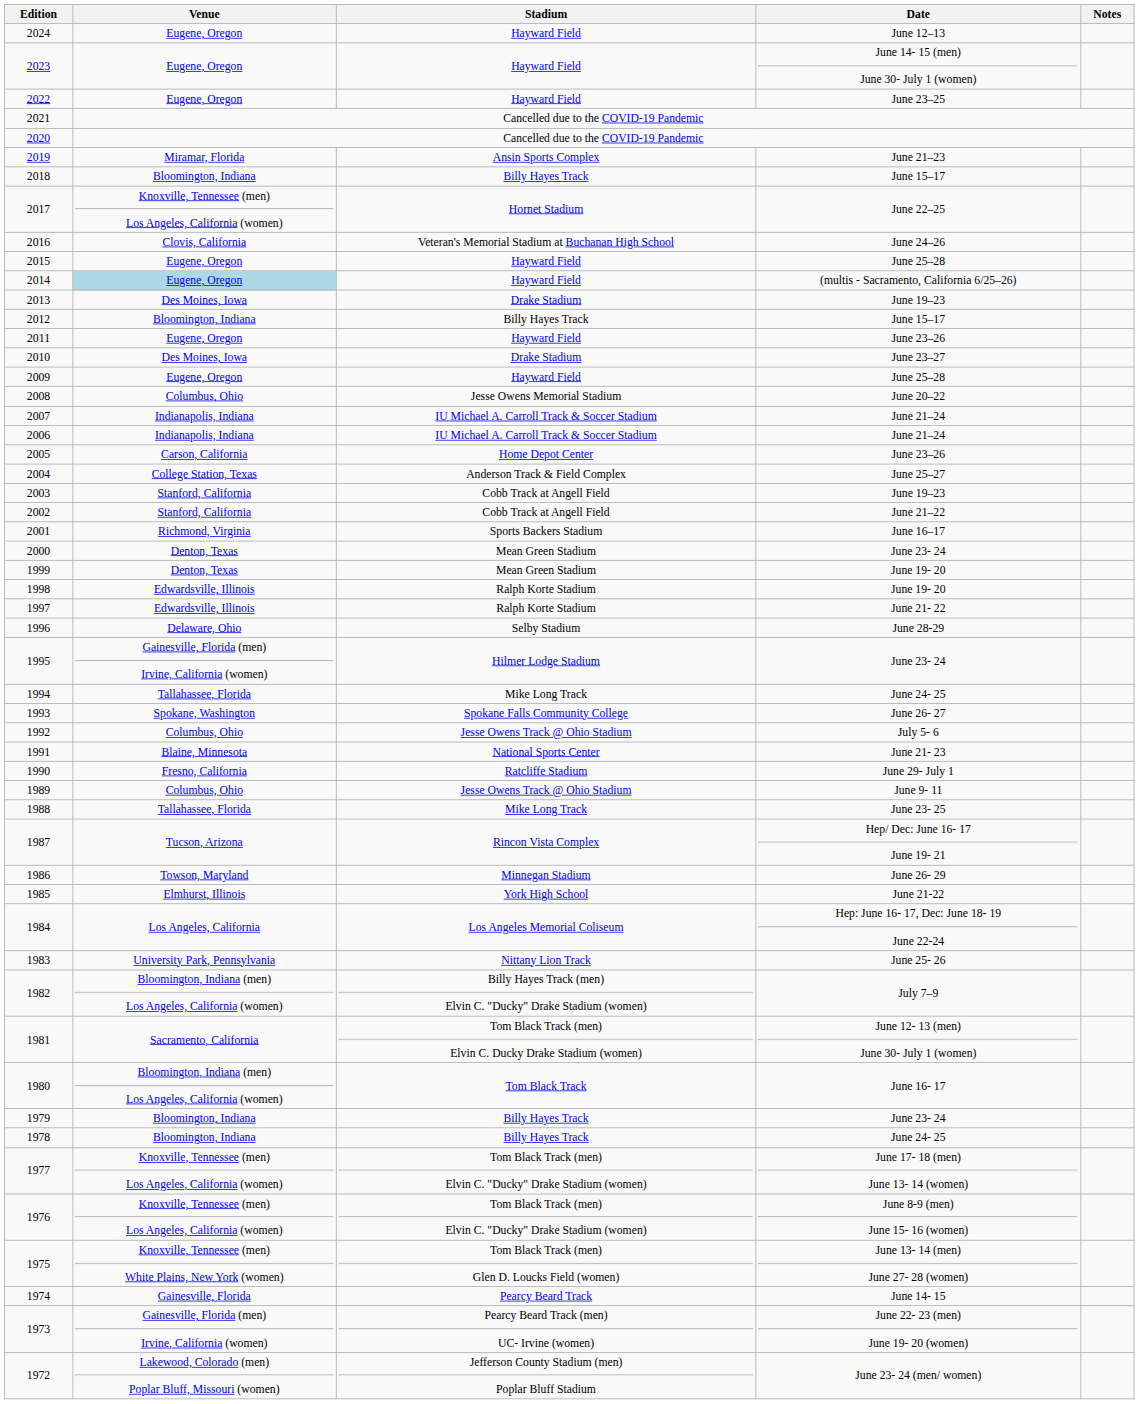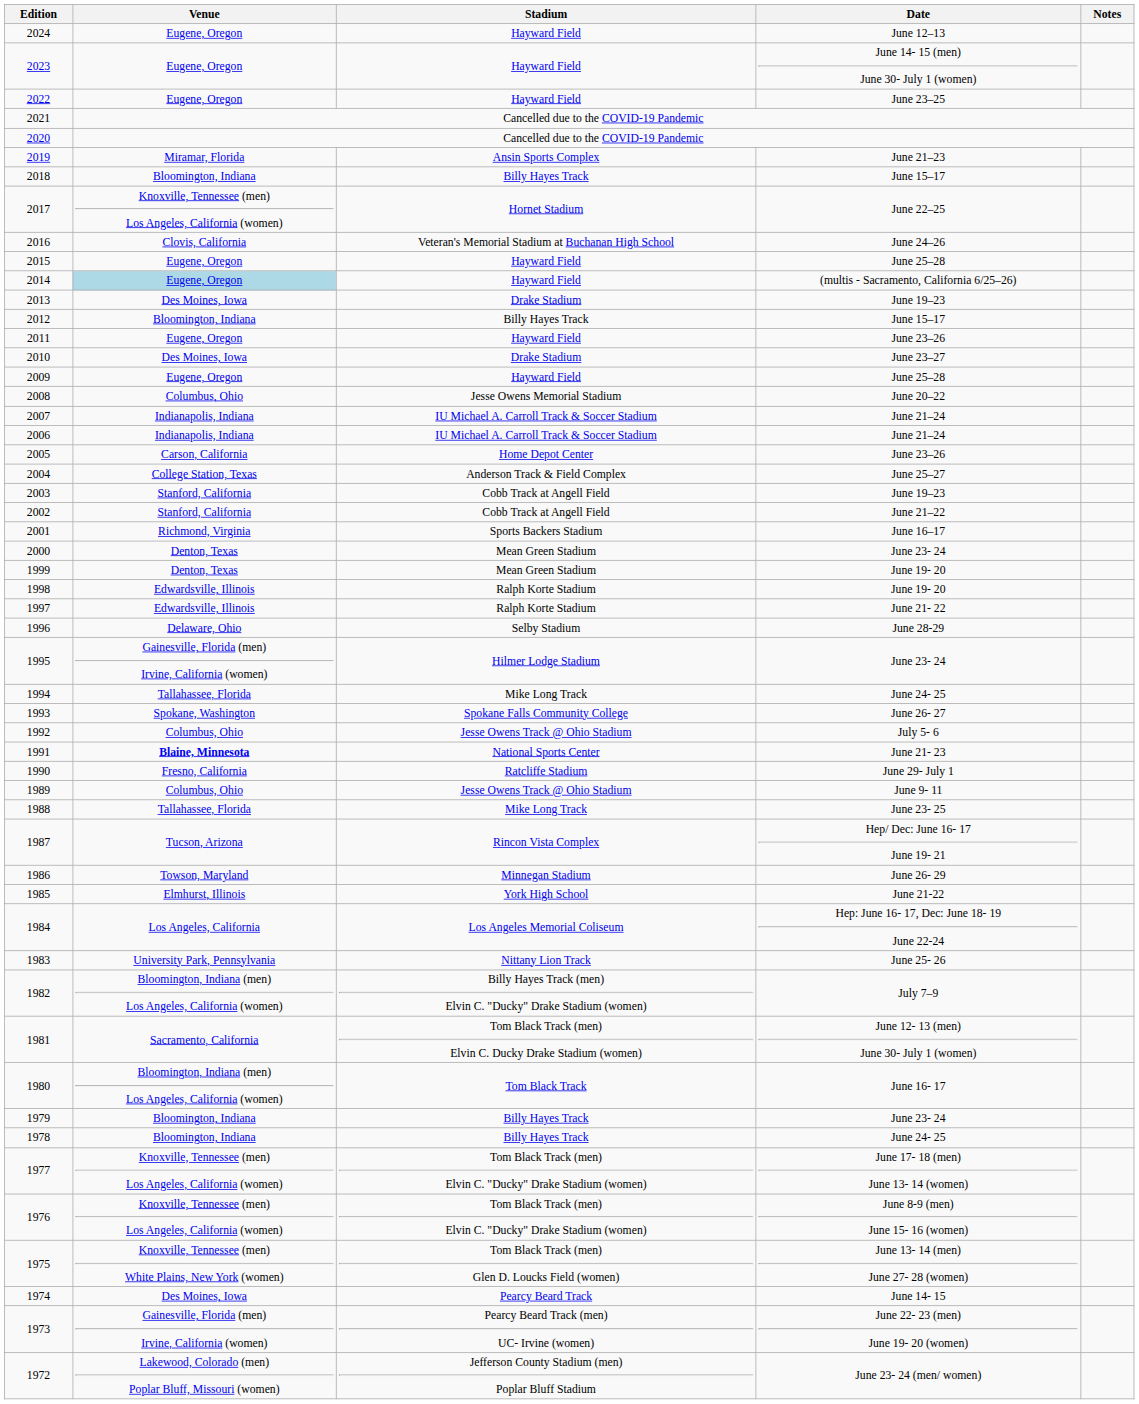 <table class="wikitable"  style="text-align:center; font-size:95%; width:74%;">
 <tr>
 <th>Edition</th>
 <th>Venue</th>
 <th>Stadium</th>
 <th>Date</th>
 <th>Notes</th>
 </tr>
 <tr>
 <td>2024</td>
 <td><a href='#'>Eugene, Oregon</a></td>
 <td><a href='#'>Hayward Field</a></td>
 <td>June 12–13</td>
 <td></td>
 </tr>
 <tr>
 <td><a href='#'>2023</a></td>
 <td><a href='#'>Eugene, Oregon</a></td>
 <td><a href='#'>Hayward Field</a></td>
 <td>June 14- 15 (men) <hr> June 30- July 1 (women)</td>
 <td></td>
 </tr>
 <tr>
 <td><a href='#'>2022</a></td>
 <td><a href='#'>Eugene, Oregon</a></td>
 <td><a href='#'>Hayward Field</a></td>
 <td>June 23–25</td>
 <td></td>
 </tr>
 <tr>
 <td>2021</td>
 <td colspan="4">Cancelled due to the <a href='#'>COVID-19 Pandemic</a></td>
 </tr>
 <tr>
 <td><a href='#'>2020</a></td>
 <td colspan="4">Cancelled due to the <a href='#'>COVID-19 Pandemic</a></td>
 </tr>
 <tr>
 <td><a href='#'>2019</a></td>
 <td><a href='#'>Miramar, Florida</a></td>
 <td><a href='#'>Ansin Sports Complex</a></td>
 <td>June 21–23</td>
 <td></td>
 </tr>
 <tr>
 <td>2018</td>
 <td><a href='#'>Bloomington, Indiana</a></td>
 <td><a href='#'>Billy Hayes Track</a></td>
 <td>June 15–17</td>
 <td></td>
 </tr>
 <tr>
 <td>2017</td>
 <td><a href='#'>Knoxville, Tennessee</a> (men)<hr><a href='#'>Los Angeles, California</a> (women)</td>
 <td><a href='#'>Hornet Stadium</a></td>
 <td>June 22–25</td>
 <td></td>
 </tr>
 <tr>
 <td>2016</td>
 <td><a href='#'>Clovis, California</a></td>
 <td>Veteran's Memorial Stadium at <a href='#'>Buchanan High School</a></td>
 <td>June 24–26</td>
 <td></td>
 </tr>
 <tr>
 <td>2015</td>
 <td><a href='#'>Eugene, Oregon</a></td>
 <td><a href='#'>Hayward Field</a></td>
 <td>June 25–28</td>
 <td></td>
 </tr>
 <tr>
 <td>2014</td>
 <td style="background: lightblue;"><a href='#'>Eugene, Oregon</a></td>
 <td><a href='#'>Hayward Field</a></td>
 <td>(multis - Sacramento, California 6/25–26)</td>
 <td></td>
 </tr>
 <tr>
 <td>2013</td>
 <td><a href='#'>Des Moines, Iowa</a></td>
 <td><a href='#'>Drake Stadium</a></td>
 <td>June 19–23</td>
 <td></td>
 </tr>
 <tr>
 <td>2012</td>
 <td><a href='#'>Bloomington, Indiana</a></td>
 <td>Billy Hayes Track</td>
 <td>June 15–17</td>
 <td></td>
 </tr>
 <tr>
 <td>2011</td>
 <td><a href='#'>Eugene, Oregon</a></td>
 <td><a href='#'>Hayward Field</a></td>
 <td>June 23–26</td>
 <td></td>
 </tr>
 <tr>
 <td>2010</td>
 <td><a href='#'>Des Moines, Iowa</a></td>
 <td><a href='#'>Drake Stadium</a></td>
 <td>June 23–27</td>
 <td></td>
 </tr>
 <tr>
 <td>2009</td>
 <td><a href='#'>Eugene, Oregon</a></td>
 <td><a href='#'>Hayward Field</a></td>
 <td>June 25–28</td>
 <td></td>
 </tr>
 <tr>
 <td>2008</td>
 <td><a href='#'>Columbus, Ohio</a></td>
 <td>Jesse Owens Memorial Stadium</td>
 <td>June 20–22</td>
 <td></td>
 </tr>
 <tr>
 <td>2007</td>
 <td><a href='#'>Indianapolis, Indiana</a></td>
 <td><a href='#'>IU Michael A. Carroll Track & Soccer Stadium</a></td>
 <td>June 21–24</td>
 <td></td>
 </tr>
 <tr>
 <td>2006</td>
 <td><a href='#'>Indianapolis, Indiana</a></td>
 <td><a href='#'>IU Michael A. Carroll Track & Soccer Stadium</a></td>
 <td>June 21–24</td>
 <td></td>
 </tr>
 <tr>
 <td>2005</td>
 <td><a href='#'>Carson, California</a></td>
 <td><a href='#'>Home Depot Center</a></td>
 <td>June 23–26</td>
 <td></td>
 </tr>
 <tr>
 <td>2004</td>
 <td><a href='#'>College Station, Texas</a></td>
 <td>Anderson Track & Field Complex</td>
 <td>June 25–27</td>
 <td></td>
 </tr>
 <tr>
 <td>2003</td>
 <td><a href='#'>Stanford, California</a></td>
 <td>Cobb Track at Angell Field</td>
 <td>June 19–23</td>
 <td></td>
 </tr>
 <tr>
 <td>2002</td>
 <td><a href='#'>Stanford, California</a></td>
 <td>Cobb Track at Angell Field</td>
 <td>June 21–22</td>
 <td></td>
 </tr>
 <tr>
 <td>2001</td>
 <td><a href='#'>Richmond, Virginia</a></td>
 <td>Sports Backers Stadium</td>
 <td>June 16–17</td>
 <td></td>
 </tr>
 <tr>
 <td>2000</td>
 <td><a href='#'>Denton, Texas</a></td>
 <td>Mean Green Stadium</td>
 <td>June 23- 24</td>
 <td></td>
 </tr>
 <tr>
 <td>1999</td>
 <td><a href='#'>Denton, Texas</a></td>
 <td>Mean Green Stadium</td>
 <td>June 19- 20</td>
 <td></td>
 </tr>
 <tr>
 <td>1998</td>
 <td><a href='#'>Edwardsville, Illinois</a></td>
 <td>Ralph Korte Stadium</td>
 <td>June 19- 20</td>
 <td></td>
 </tr>
 <tr>
 <td>1997</td>
 <td><a href='#'>Edwardsville, Illinois</a></td>
 <td>Ralph Korte Stadium</td>
 <td>June 21- 22</td>
 <td></td>
 </tr>
 <tr>
 <td>1996</td>
 <td><a href='#'>Delaware, Ohio</a></td>
 <td>Selby Stadium</td>
 <td>June 28-29</td>
 <td></td>
 </tr>
 <tr>
 <td>1995</td>
 <td><a href='#'>Gainesville, Florida</a> (men)<hr><a href='#'>Irvine, California</a> (women)</td>
 <td><a href='#'>Hilmer Lodge Stadium</a></td>
 <td>June 23- 24</td>
 <td></td>
 </tr>
 <tr>
 <td>1994</td>
 <td><a href='#'>Tallahassee, Florida</a></td>
 <td>Mike Long Track</td>
 <td>June 24- 25</td>
 <td></td>
 </tr>
 <tr>
 <td>1993</td>
 <td><a href='#'>Spokane, Washington</a></td>
 <td><a href='#'>Spokane Falls Community College</a></td>
 <td>June 26- 27</td>
 <td></td>
 </tr>
 <tr>
 <td>1992</td>
 <td><a href='#'>Columbus, Ohio</a></td>
 <td><a href='#'>Jesse Owens Track @ Ohio Stadium</a></td>
 <td>July 5- 6</td>
 <td></td>
 </tr>
 <tr>
 <td>1991</td>
-<td><a href='#'>Blaine, Minnesota</a></td>
+<td><strong><a href='#'>Blaine, Minnesota</a></strong></td>
 <td><a href='#'>National Sports Center</a></td>
 <td>June 21- 23</td>
 <td></td>
 </tr>
 <tr>
 <td>1990</td>
 <td><a href='#'>Fresno, California</a></td>
 <td><a href='#'>Ratcliffe Stadium</a></td>
 <td>June 29- July 1</td>
 <td></td>
 </tr>
 <tr>
 <td>1989</td>
 <td><a href='#'>Columbus, Ohio</a></td>
 <td><a href='#'>Jesse Owens Track @ Ohio Stadium</a></td>
 <td>June 9- 11</td>
 <td></td>
 </tr>
 <tr>
 <td>1988</td>
 <td><a href='#'>Tallahassee, Florida</a></td>
 <td><a href='#'>Mike Long Track</a></td>
 <td>June 23- 25</td>
 <td></td>
 </tr>
 <tr>
 <td>1987</td>
 <td><a href='#'>Tucson, Arizona</a></td>
 <td><a href='#'>Rincon Vista Complex</a></td>
 <td>Hep/ Dec: June 16- 17 <hr> June 19- 21</td>
 <td></td>
 </tr>
 <tr>
 <td>1986</td>
 <td><a href='#'>Towson, Maryland</a></td>
 <td><a href='#'>Minnegan Stadium</a></td>
 <td>June 26- 29</td>
 <td></td>
 </tr>
 <tr>
 <td>1985</td>
 <td><a href='#'>Elmhurst, Illinois</a></td>
 <td><a href='#'>York High School</a></td>
 <td>June 21-22</td>
 <td></td>
 </tr>
 <tr>
 <td>1984</td>
 <td><a href='#'>Los Angeles, California</a></td>
 <td><a href='#'>Los Angeles Memorial Coliseum</a></td>
 <td>Hep: June 16- 17, Dec: June 18- 19 <hr> June 22-24</td>
 <td></td>
 </tr>
 <tr>
 <td>1983</td>
 <td><a href='#'>University Park, Pennsylvania</a></td>
 <td><a href='#'>Nittany Lion Track</a></td>
 <td>June 25- 26</td>
 <td></td>
 </tr>
 <tr>
 <td>1982</td>
 <td><a href='#'>Bloomington, Indiana</a> (men)<hr><a href='#'>Los Angeles, California</a> (women)</td>
 <td>Billy Hayes Track (men) <hr> Elvin C. "Ducky" Drake Stadium (women)</td>
 <td>July 7–9</td>
 <td></td>
 </tr>
 <tr>
 <td>1981</td>
 <td><a href='#'>Sacramento, California</a></td>
 <td>Tom Black Track (men) <hr> Elvin C. Ducky Drake Stadium (women)</td>
 <td>June 12- 13 (men) <hr> June 30- July 1 (women)</td>
 <td></td>
 </tr>
 <tr>
 <td>1980</td>
 <td><a href='#'>Bloomington, Indiana</a> (men)<hr><a href='#'>Los Angeles, California</a> (women)</td>
 <td><a href='#'>Tom Black Track</a></td>
 <td>June 16- 17</td>
 <td></td>
 </tr>
 <tr>
 <td>1979</td>
 <td><a href='#'>Bloomington, Indiana</a></td>
 <td><a href='#'>Billy Hayes Track</a></td>
 <td>June 23- 24</td>
 <td></td>
 </tr>
 <tr>
 <td>1978</td>
 <td><a href='#'>Bloomington, Indiana</a></td>
 <td><a href='#'>Billy Hayes Track</a></td>
 <td>June 24- 25</td>
 <td></td>
 </tr>
 <tr>
 <td>1977</td>
 <td><a href='#'>Knoxville, Tennessee</a> (men)<hr><a href='#'>Los Angeles, California</a> (women)</td>
 <td>Tom Black Track (men) <hr> Elvin C. "Ducky" Drake Stadium (women)</td>
 <td>June 17- 18 (men) <hr> June 13- 14 (women)</td>
 <td></td>
 </tr>
 <tr>
 <td>1976</td>
 <td><a href='#'>Knoxville, Tennessee</a> (men)<hr><a href='#'>Los Angeles, California</a> (women)</td>
 <td>Tom Black Track (men) <hr> Elvin C. "Ducky" Drake Stadium (women)</td>
 <td>June 8-9 (men) <hr> June 15- 16 (women)</td>
 <td></td>
 </tr>
 <tr>
 <td>1975</td>
 <td><a href='#'>Knoxville, Tennessee</a> (men)<hr><a href='#'>White Plains, New York</a> (women)</td>
 <td>Tom Black Track (men) <hr> Glen D. Loucks Field (women)</td>
 <td>June 13- 14 (men) <hr> June 27- 28 (women)</td>
 <td></td>
 </tr>
 <tr>
 <td>1974</td>
-<td><a href='#'>Gainesville, Florida</a></td>
+<td><a href='#'>Des Moines, Iowa</a></td>
 <td><a href='#'>Pearcy Beard Track</a></td>
 <td>June 14- 15</td>
 <td></td>
 </tr>
 <tr>
 <td>1973</td>
 <td><a href='#'>Gainesville, Florida</a> (men)<hr><a href='#'>Irvine, California</a> (women)</td>
 <td>Pearcy Beard Track (men) <hr> UC- Irvine (women)</td>
 <td>June 22- 23 (men) <hr> June 19- 20 (women)</td>
 <td></td>
 </tr>
 <tr>
 <td>1972</td>
 <td><a href='#'>Lakewood, Colorado</a> (men)<hr><a href='#'>Poplar Bluff, Missouri</a> (women)</td>
 <td>Jefferson County Stadium (men) <hr> Poplar Bluff Stadium</td>
 <td>June 23- 24 (men/ women)</td>
 <td></td>
 </tr>
 </table>
